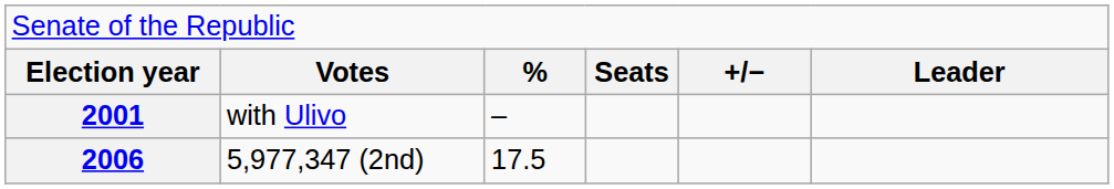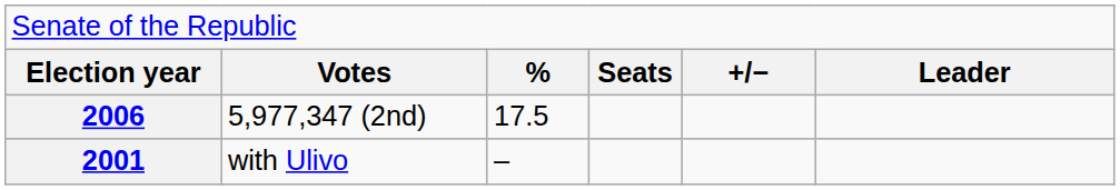 <table class=wikitable style="width:50%; border:1px #AAAAFF solid">
 <tr>
 <td colspan=6><a href='#'>Senate of the Republic</a></td>
 </tr>
 <tr>
 <th width=13%>Election year</th>
 <th width=16%>Votes</th>
 <th width=6%>%</th>
 <th width=1%>Seats</th>
 <th width=8%>+/−</th>
 <th width=18%>Leader</th>
 </tr>
 <tr>
+<th><a href='#'>2006</a></th>
+<td>5,977,347 (2nd)</td>
+<td>17.5</td>
+<td></td>
+<td></td>
+<td></td>
+</tr>
+<tr>
 <th><a href='#'>2001</a></th>
 <td>with <a href='#'>Ulivo</a></td>
 <td>–</td>
 <td></td>
 <td></td>
 <td></td>
 </tr>
-<tr>
-<th><a href='#'>2006</a></th>
-<td>5,977,347 (2nd)</td>
-<td>17.5</td>
-<td></td>
-<td></td>
-<td></td>
-</tr>
 </table>
